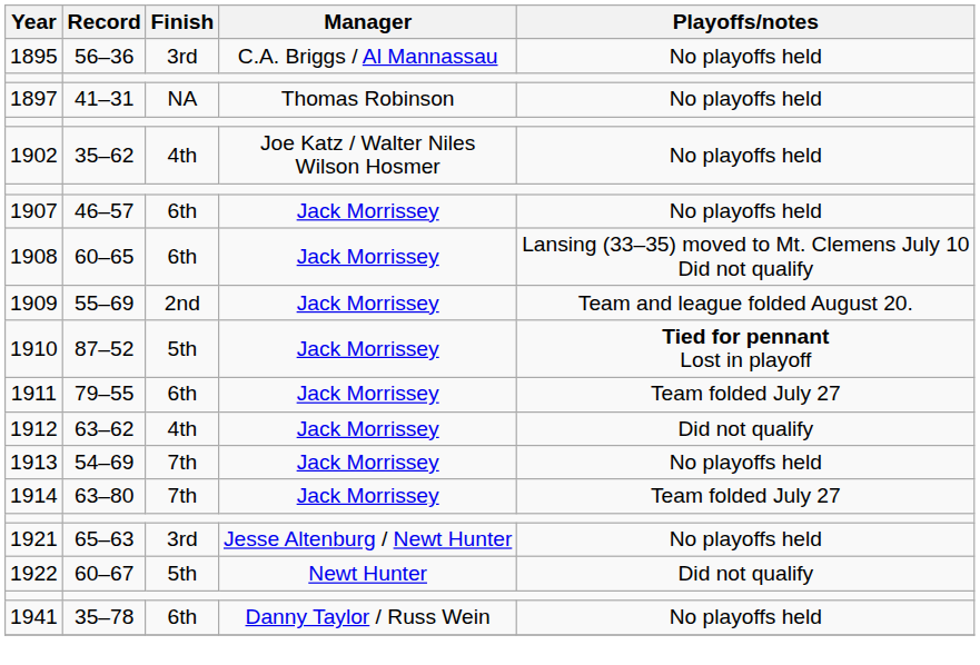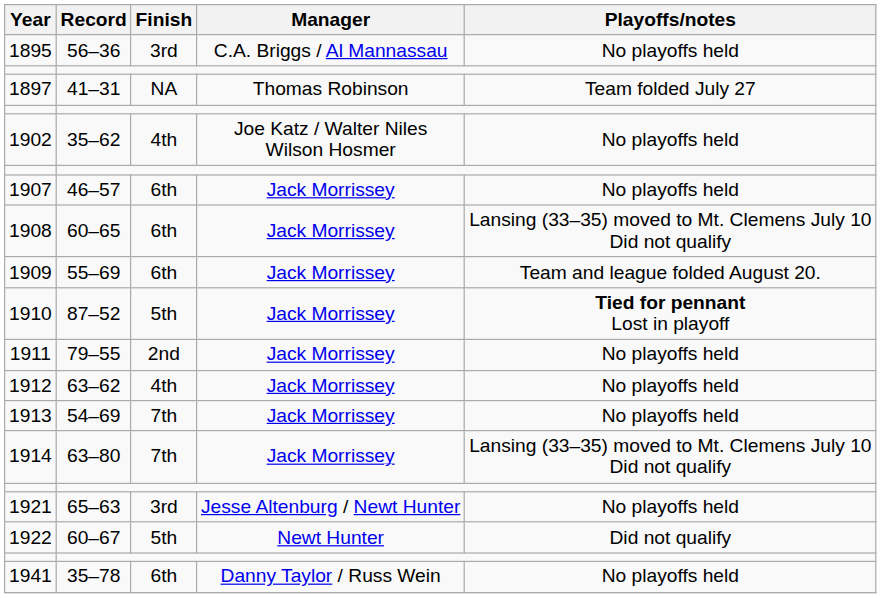 <table class="wikitable">
 <tr style="background: #F2F2F2;">
 <th>Year</th>
 <th>Record</th>
 <th>Finish</th>
 <th>Manager</th>
 <th>Playoffs/notes</th>
 </tr>
 <tr align=center>
 <td>1895</td>
 <td>56–36</td>
 <td>3rd</td>
 <td>C.A. Briggs / <a href='#'>Al Mannassau</a></td>
 <td>No playoffs held</td>
 </tr>
 <tr align=center>
 <td></td>
 </tr>
 <tr align=center>
 <td>1897</td>
 <td>41–31</td>
 <td>NA</td>
 <td>Thomas Robinson</td>
-<td>No playoffs held</td>
+<td>Team folded July 27</td>
 </tr>
 <tr align=center>
 <td></td>
 </tr>
 <tr align=center>
 <td>1902</td>
 <td>35–62</td>
 <td>4th</td>
 <td>Joe Katz / Walter Niles <br> Wilson Hosmer</td>
 <td>No playoffs held</td>
 </tr>
 <tr align=center>
 <td></td>
 </tr>
 <tr align=center>
 <td>1907</td>
 <td>46–57</td>
 <td>6th</td>
 <td><a href='#'>Jack Morrissey</a></td>
 <td>No playoffs held</td>
 </tr>
 <tr align=center>
 <td>1908</td>
 <td>60–65</td>
 <td>6th</td>
 <td><a href='#'>Jack Morrissey</a></td>
 <td>Lansing (33–35) moved to Mt. Clemens July 10<br>Did not qualify</td>
 </tr>
 <tr align=center>
 <td>1909</td>
 <td>55–69</td>
-<td>2nd</td>
+<td>6th</td>
 <td><a href='#'>Jack Morrissey</a></td>
 <td>Team and league folded August 20.</td>
 </tr>
 <tr align=center>
 <td>1910</td>
 <td>87–52</td>
 <td>5th</td>
 <td><a href='#'>Jack Morrissey</a></td>
 <td><strong>Tied for pennant</strong><br> Lost in playoff</td>
 </tr>
 <tr align=center>
 <td>1911</td>
 <td>79–55</td>
-<td>6th</td>
+<td>2nd</td>
 <td><a href='#'>Jack Morrissey</a></td>
-<td>Team folded July 27</td>
+<td>No playoffs held</td>
 </tr>
 <tr align=center>
 <td>1912</td>
 <td>63–62</td>
 <td>4th</td>
 <td><a href='#'>Jack Morrissey</a></td>
-<td>Did not qualify</td>
+<td>No playoffs held</td>
 </tr>
 <tr align=center>
 <td>1913</td>
 <td>54–69</td>
 <td>7th</td>
 <td><a href='#'>Jack Morrissey</a></td>
 <td>No playoffs held</td>
 </tr>
 <tr align=center>
 <td>1914</td>
 <td>63–80</td>
 <td>7th</td>
 <td><a href='#'>Jack Morrissey</a></td>
-<td>Team folded July 27</td>
+<td>Lansing (33–35) moved to Mt. Clemens July 10<br>Did not qualify</td>
 </tr>
 <tr align=center>
 <td></td>
 </tr>
 <tr align=center>
 <td>1921</td>
 <td>65–63</td>
 <td>3rd</td>
 <td><a href='#'>Jesse Altenburg</a> / <a href='#'>Newt Hunter</a></td>
 <td>No playoffs held</td>
 </tr>
 <tr align=center>
 <td>1922</td>
 <td>60–67</td>
 <td>5th</td>
 <td><a href='#'>Newt Hunter</a></td>
 <td>Did not qualify</td>
 </tr>
 <tr align=center>
 <td></td>
 </tr>
 <tr align=center>
 <td>1941</td>
 <td>35–78</td>
 <td>6th</td>
 <td><a href='#'>Danny Taylor</a> / Russ Wein</td>
 <td>No playoffs held</td>
 </tr>
 <tr align=center>
 </tr>
 </table>
